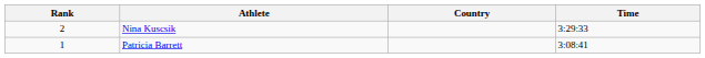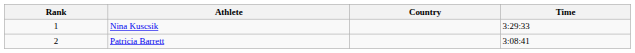 <table class="wikitable" width=80% style="font-size:90%; text-align:left;">
 <tr>
 <th>Rank</th>
 <th>Athlete</th>
 <th>Country</th>
 <th>Time</th>
 </tr>
 <tr>
-<td style="text-align:center">2</td>
+<td style="text-align:center">1</td>
 <td><a href='#'>Nina Kuscsik</a></td>
 <td></td>
 <td>3:29:33</td>
 </tr>
 <tr>
-<td style="text-align:center">1</td>
+<td style="text-align:center">2</td>
 <td><a href='#'>Patricia Barrett</a></td>
 <td></td>
 <td>3:08:41</td>
 </tr>
 </table>
